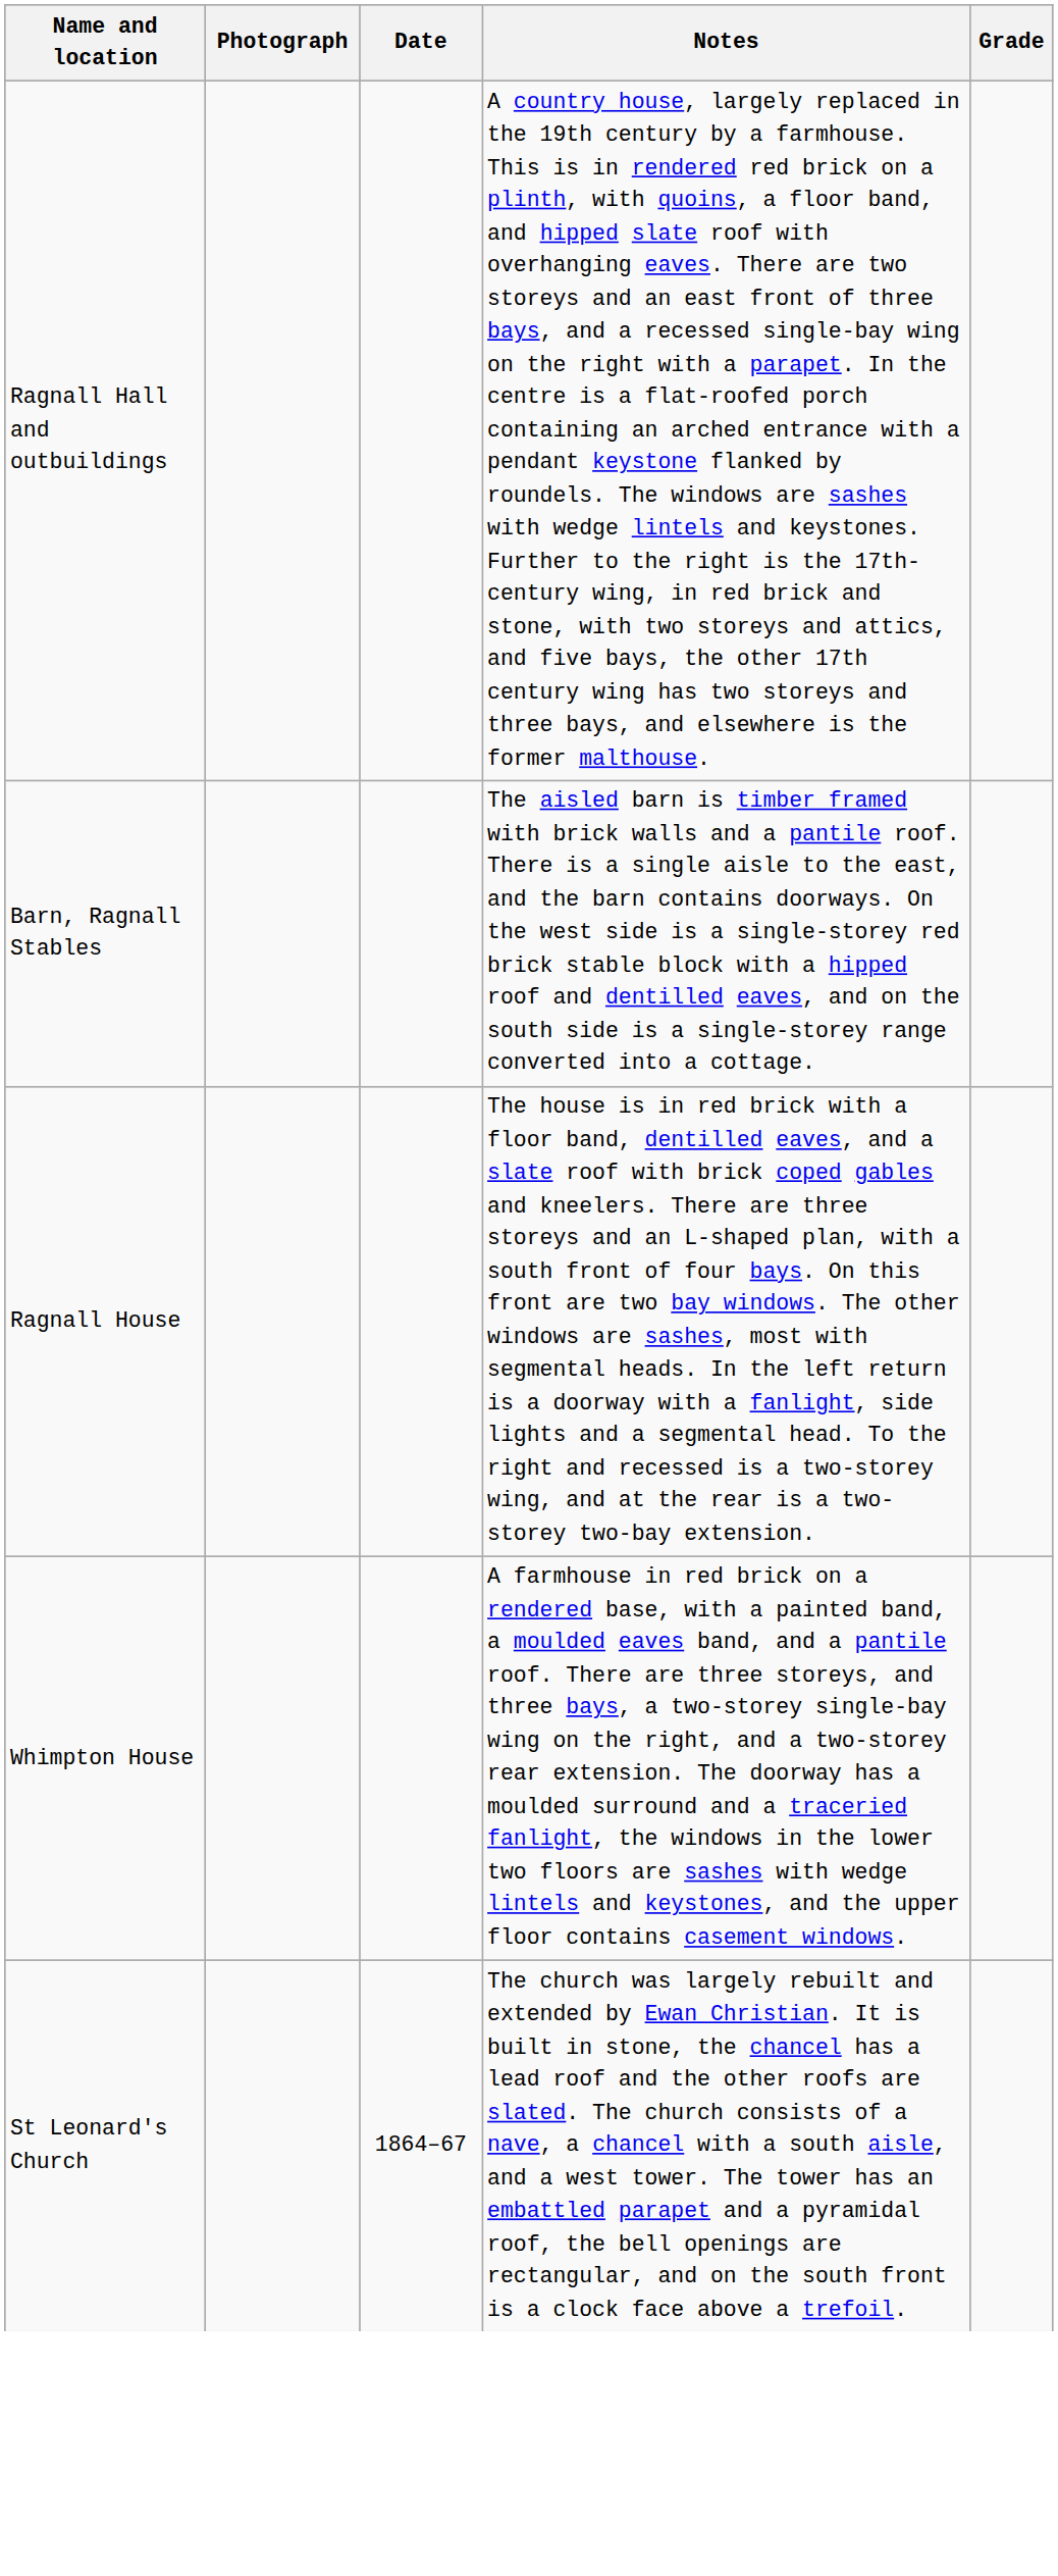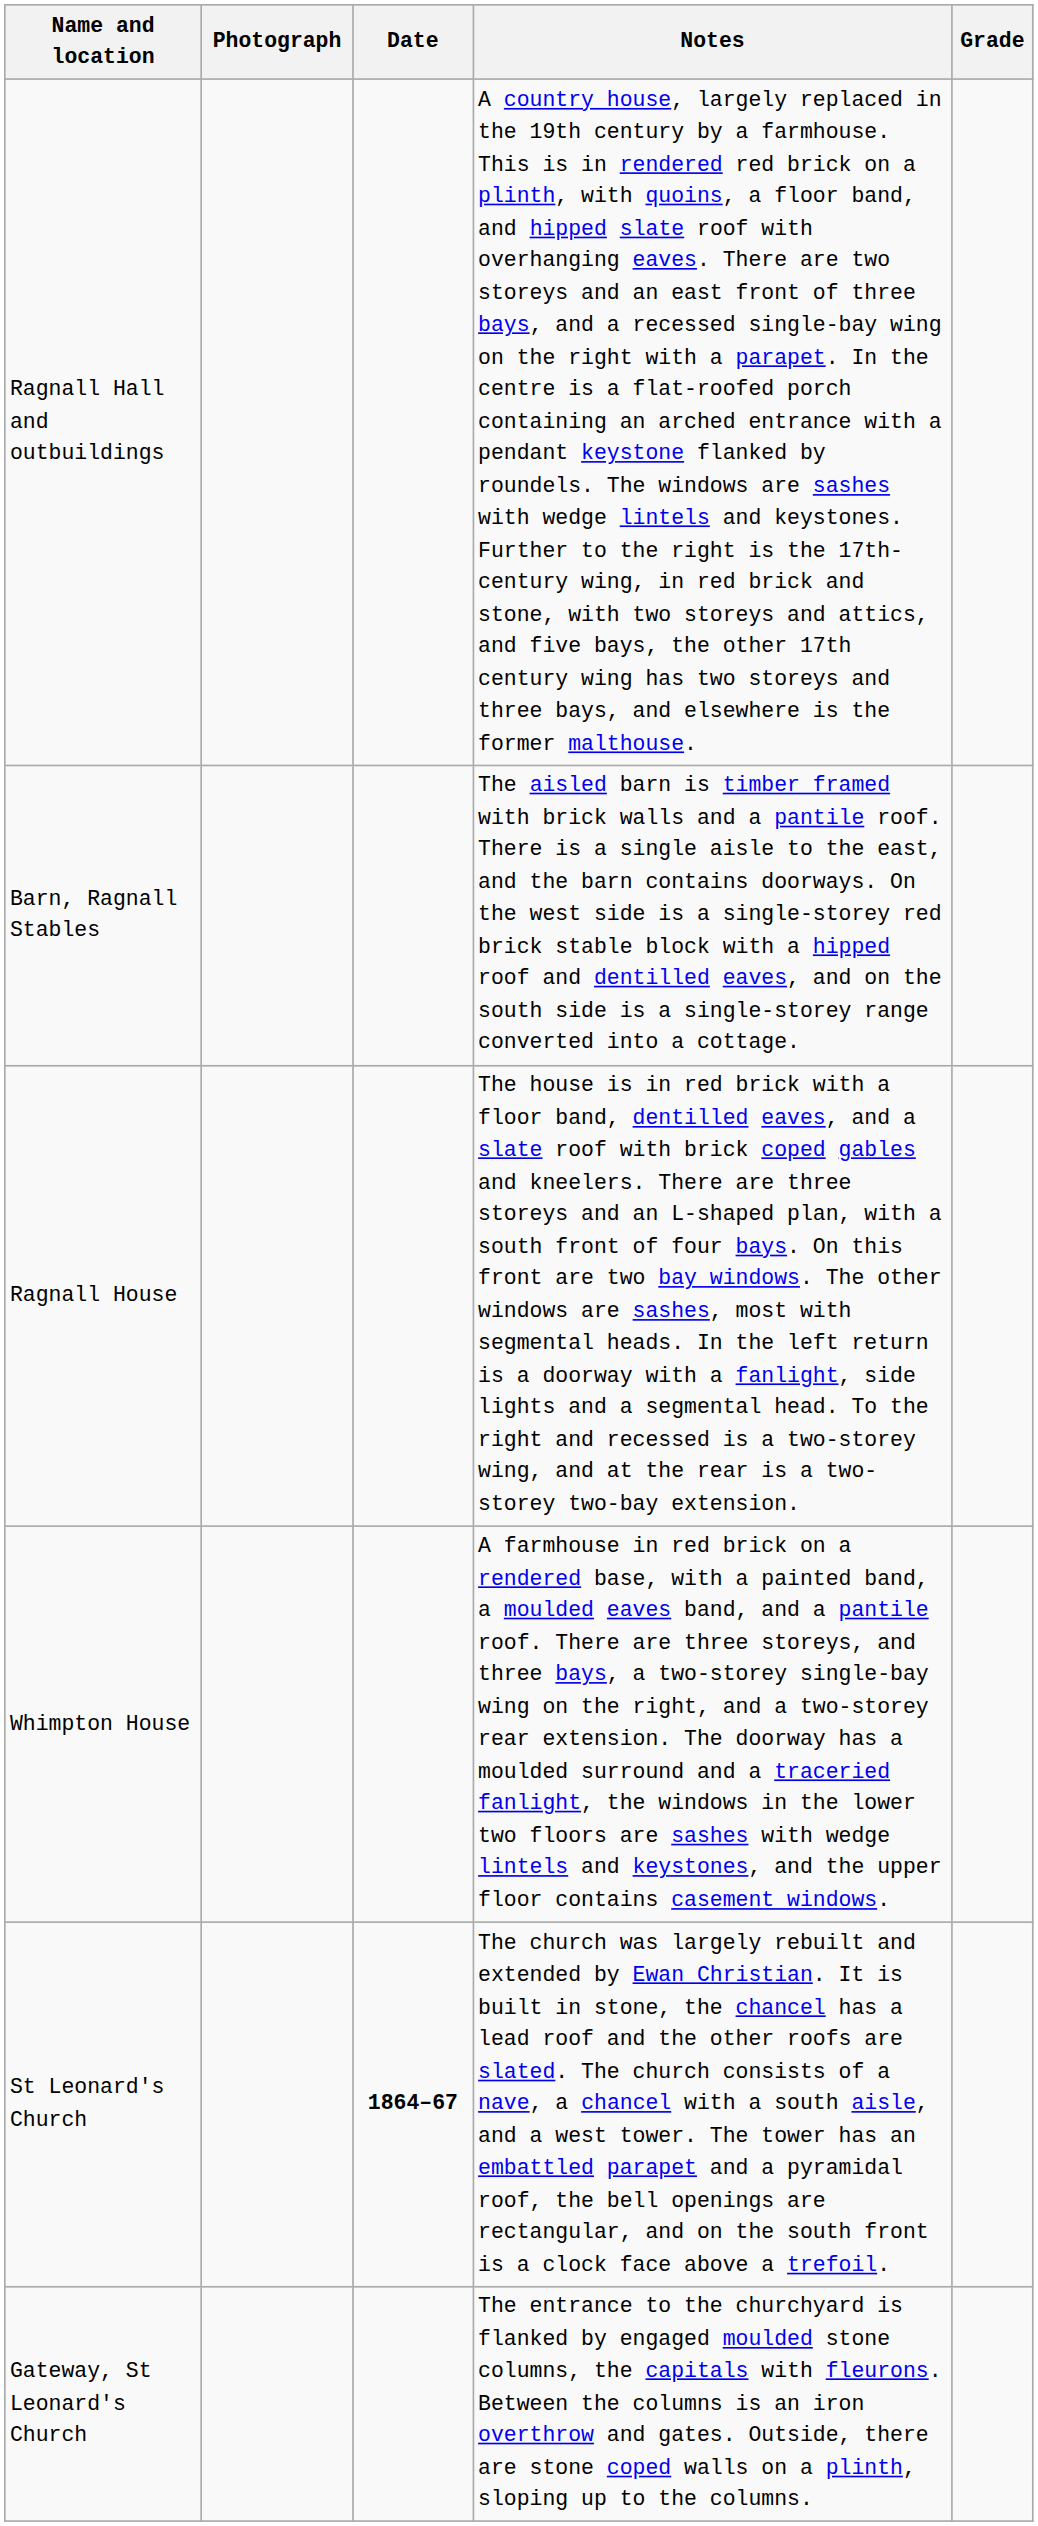 <table class="wikitable sortable plainrowheaders" style="width:100%; border:0px; text-align:left; line-height:150%">
 <tr>
 <th scope="col"  style="width:150px">Name and location</th>
 <th scope="col"  style="width:100px" class="unsortable">Photograph</th>
 <th scope="col"  style="width:120px">Date</th>
 <th scope="col"  style="width:650px" class="unsortable">Notes</th>
 <th scope="col"  style="width:50px">Grade</th>
 </tr>
 <tr>
 <td>Ragnall Hall and outbuildings<br><small></small></td>
 <td></td>
 <td align="center"></td>
 <td>A <a href='#'>country house</a>, largely replaced in the 19th century by a farmhouse.  This is in <a href='#'>rendered</a> red brick on a <a href='#'>plinth</a>, with <a href='#'>quoins</a>, a floor band, and <a href='#'>hipped</a> <a href='#'>slate</a> roof with overhanging <a href='#'>eaves</a>.  There are two storeys and an east front of three <a href='#'>bays</a>, and a recessed single-bay wing on the right with a <a href='#'>parapet</a>.  In the centre is a flat-roofed porch containing an arched entrance with a pendant <a href='#'>keystone</a> flanked by roundels.  The windows are <a href='#'>sashes</a> with wedge <a href='#'>lintels</a> and keystones.  Further to the right is the 17th-century wing, in red brick and stone, with two storeys and attics, and five bays, the other 17th century wing has two storeys and three bays, and elsewhere is the former <a href='#'>malthouse</a>.</td>
 <td align="center" ></td>
 </tr>
 <tr>
 <td>Barn, Ragnall Stables<br><small></small></td>
 <td></td>
 <td align="center"></td>
 <td>The <a href='#'>aisled</a> barn is <a href='#'>timber framed</a> with brick walls and a <a href='#'>pantile</a> roof.  There is a single aisle to the east, and the barn contains doorways.  On the west side is a single-storey red brick stable block with a <a href='#'>hipped</a> roof and <a href='#'>dentilled</a> <a href='#'>eaves</a>, and on the south side is a single-storey range converted into a cottage.</td>
 <td align="center" ></td>
 </tr>
 <tr>
 <td>Ragnall House<br><small></small></td>
 <td></td>
 <td align="center"></td>
 <td>The house is in red brick with a floor band, <a href='#'>dentilled</a> <a href='#'>eaves</a>, and a <a href='#'>slate</a> roof with brick <a href='#'>coped</a> <a href='#'>gables</a> and kneelers.  There are three storeys and an L-shaped plan, with a south front of four <a href='#'>bays</a>.  On this front are two <a href='#'>bay windows</a>.  The other windows are <a href='#'>sashes</a>, most with segmental heads.  In the left return is a doorway with a <a href='#'>fanlight</a>, side lights and a segmental head.  To the right and recessed is a two-storey wing, and at the rear is a two-storey two-bay extension.</td>
 <td align="center" ></td>
 </tr>
 <tr>
 <td>Whimpton House<br><small></small></td>
 <td></td>
 <td align="center"></td>
 <td>A farmhouse in red brick on a <a href='#'>rendered</a> base, with a painted band, a <a href='#'>moulded</a> <a href='#'>eaves</a> band, and a <a href='#'>pantile</a> roof.  There are three storeys, and three <a href='#'>bays</a>, a two-storey single-bay wing on the right, and a two-storey rear extension.  The doorway has a moulded surround and a <a href='#'>traceried</a> <a href='#'>fanlight</a>, the windows in the lower two floors are <a href='#'>sashes</a> with wedge <a href='#'>lintels</a> and <a href='#'>keystones</a>, and the upper floor contains <a href='#'>casement windows</a>.</td>
 <td align="center" ></td>
 </tr>
 <tr>
 <td>St Leonard's Church<br><small></small></td>
 <td></td>
-<td align="center">1864–67</td>
+<td align="center"><strong>1864–67</strong></td>
 <td>The church was largely rebuilt and extended by <a href='#'>Ewan Christian</a>.  It is built in stone, the <a href='#'>chancel</a> has a lead roof and the other roofs are <a href='#'>slated</a>.  The church consists of a <a href='#'>nave</a>, a <a href='#'>chancel</a> with a south <a href='#'>aisle</a>, and a west tower.  The tower has an <a href='#'>embattled</a> <a href='#'>parapet</a> and a pyramidal roof, the bell openings are rectangular, and on the south front is a clock face above a <a href='#'>trefoil</a>.</td>
+<td align="center" ></td>
+</tr>
+<tr>
+<td>Gateway, St Leonard's Church<br><small></small></td>
+<td></td>
+<td align="center"></td>
+<td>The entrance to the churchyard is flanked by engaged <a href='#'>moulded</a> stone columns, the <a href='#'>capitals</a> with <a href='#'>fleurons</a>.  Between the columns is an iron <a href='#'>overthrow</a> and gates.  Outside, there are stone <a href='#'>coped</a> walls on a <a href='#'>plinth</a>, sloping up to the columns.</td>
 <td align="center" ></td>
 </tr>
 <tr>
 </tr>
 </table>
